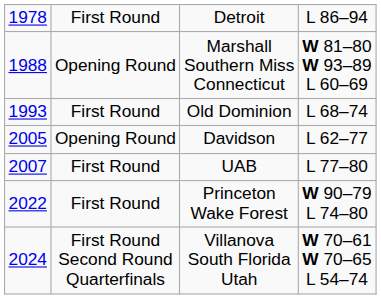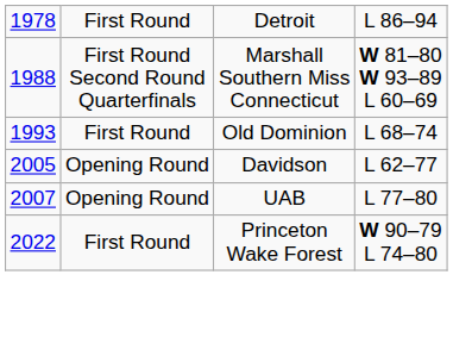 <table class="wikitable" style="text-align:center">
 <tr>
 <td><a href='#'>1978</a></td>
 <td>First Round</td>
 <td>Detroit</td>
 <td>L 86–94</td>
 </tr>
 <tr align="center">
 <td><a href='#'>1988</a></td>
-<td>Opening Round</td>
+<td>First Round<br>Second Round<br>Quarterfinals</td>
 <td>Marshall<br>Southern Miss<br>Connecticut</td>
 <td><strong>W</strong> 81–80<br><strong>W</strong> 93–89<br>L 60–69</td>
 </tr>
 <tr align="center">
 <td><a href='#'>1993</a></td>
 <td>First Round</td>
 <td>Old Dominion</td>
 <td>L 68–74</td>
 </tr>
 <tr align="center">
 <td><a href='#'>2005</a></td>
 <td>Opening Round</td>
 <td>Davidson</td>
 <td>L 62–77</td>
 </tr>
 <tr align="center">
 <td><a href='#'>2007</a></td>
-<td>First Round</td>
+<td>Opening Round</td>
 <td>UAB</td>
 <td>L 77–80</td>
 </tr>
 <tr align="center">
 <td><a href='#'>2022</a></td>
 <td>First Round</td>
 <td>Princeton<br>Wake Forest</td>
 <td><strong>W</strong> 90–79<br>L 74–80</td>
 </tr>
-<tr align="center">
-<td><a href='#'>2024</a></td>
-<td>First Round<br>Second Round<br>Quarterfinals</td>
-<td>Villanova<br>South Florida<br>Utah</td>
-<td><strong>W</strong> 70–61<br><strong>W</strong> 70–65<br>L 54–74</td>
-</tr>
 </table>
